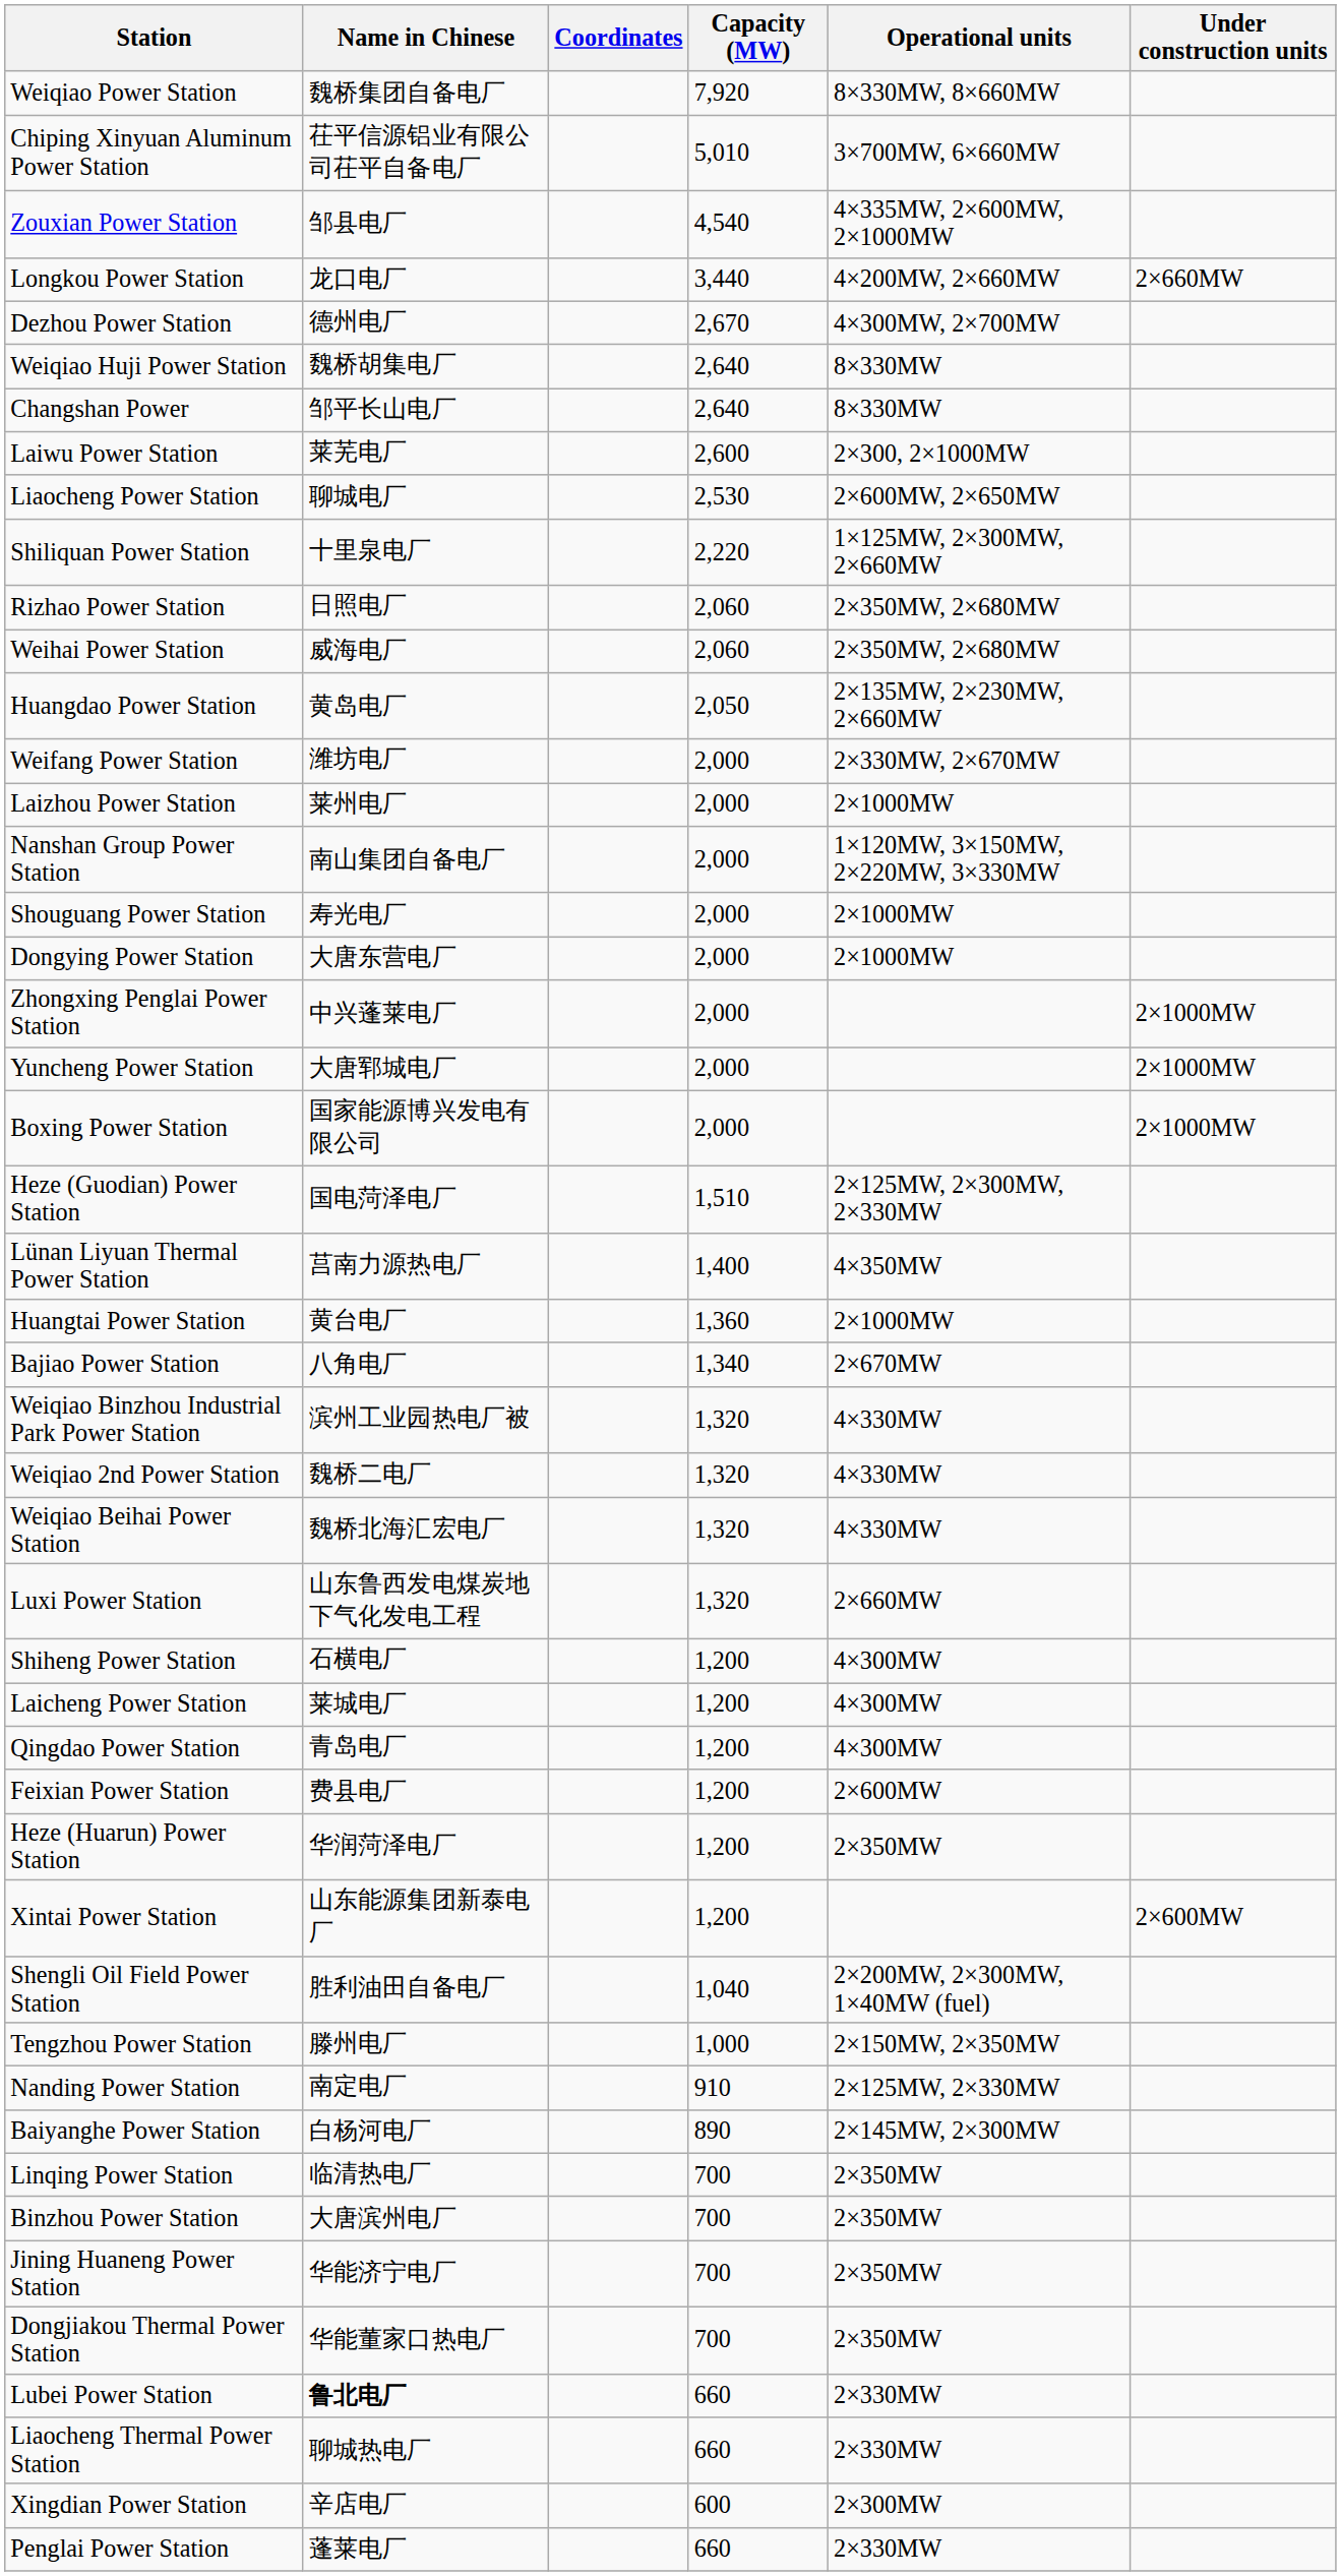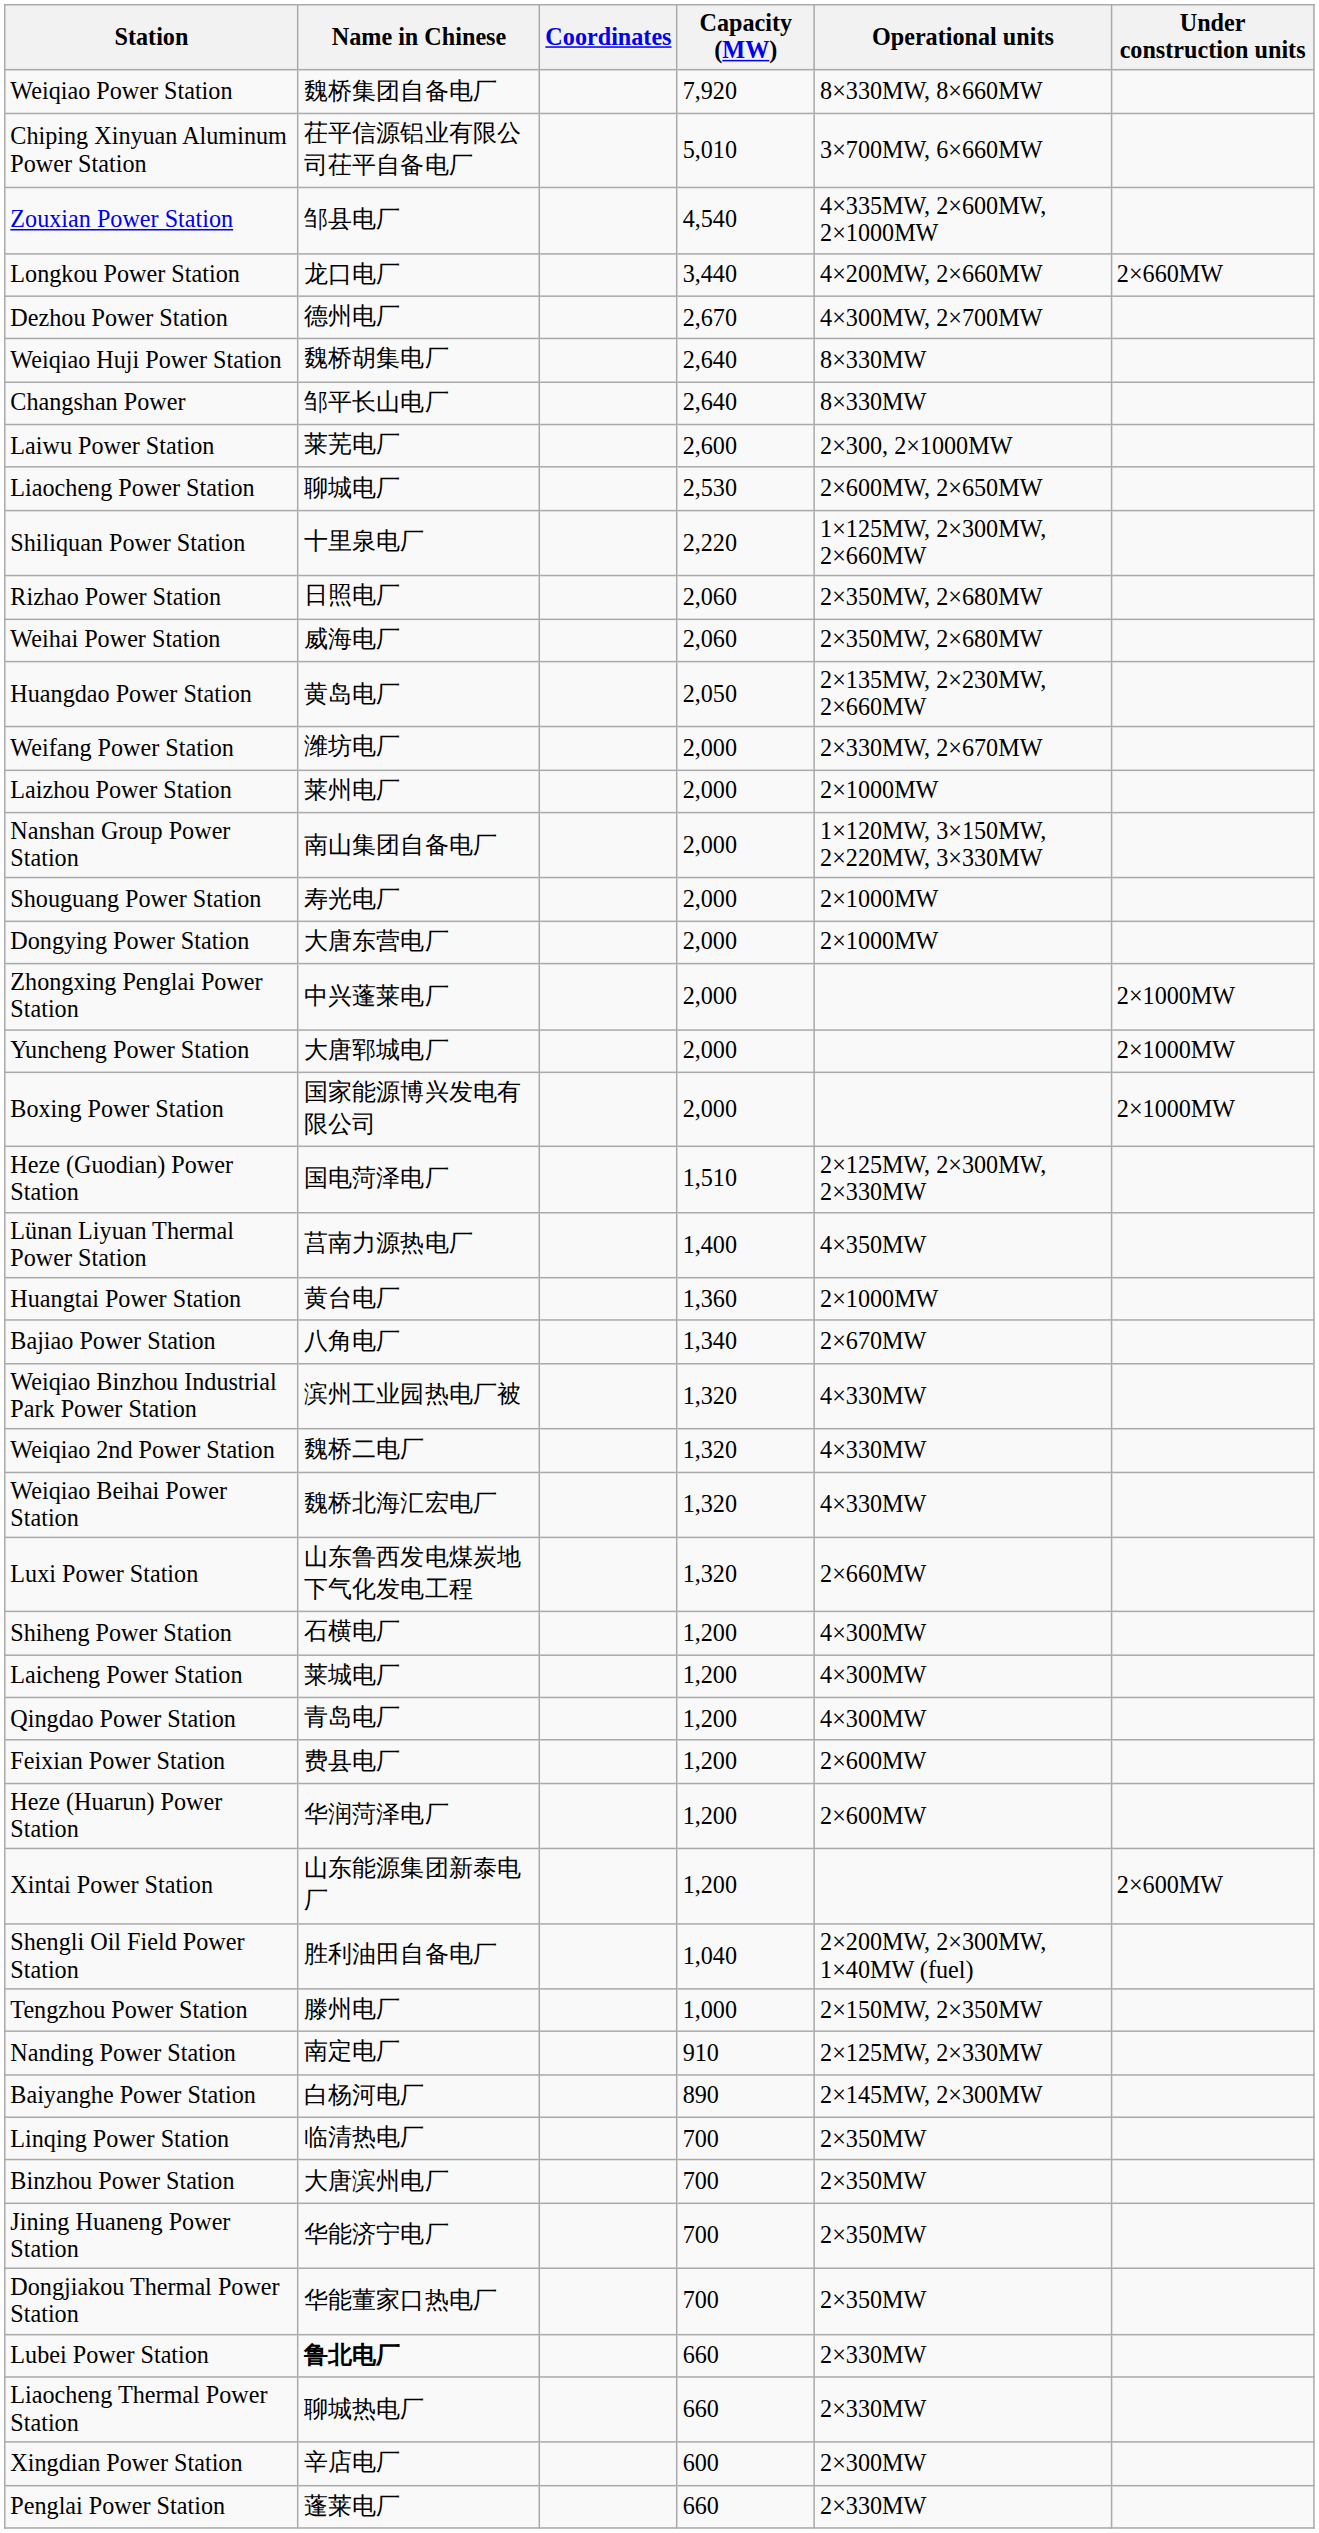 <table class="wikitable sortable">
 <tr>
 <th>Station</th>
 <th>Name in Chinese</th>
 <th><a href='#'>Coordinates</a></th>
 <th>Capacity (<a href='#'>MW</a>)</th>
 <th>Operational units</th>
 <th>Under construction units</th>
 </tr>
 <tr>
 <td>Weiqiao Power Station</td>
 <td>魏桥集团自备电厂</td>
 <td></td>
 <td>7,920</td>
 <td>8×330MW, 8×660MW</td>
 <td></td>
 </tr>
 <tr>
 <td>Chiping Xinyuan Aluminum Power Station</td>
 <td>茌平信源铝业有限公司茌平自备电厂</td>
 <td></td>
 <td>5,010</td>
 <td>3×700MW, 6×660MW</td>
 <td></td>
 </tr>
 <tr>
 <td><a href='#'>Zouxian Power Station</a></td>
 <td>邹县电厂</td>
 <td></td>
 <td>4,540</td>
 <td>4×335MW, 2×600MW, 2×1000MW</td>
 <td></td>
 </tr>
 <tr>
 <td>Longkou Power Station</td>
 <td>龙口电厂</td>
 <td></td>
 <td>3,440</td>
 <td>4×200MW, 2×660MW</td>
 <td>2×660MW</td>
 </tr>
 <tr>
 <td>Dezhou Power Station</td>
 <td>德州电厂</td>
 <td></td>
 <td>2,670</td>
 <td>4×300MW, 2×700MW</td>
 <td></td>
 </tr>
 <tr>
 <td>Weiqiao Huji Power Station</td>
 <td>魏桥胡集电厂</td>
 <td></td>
 <td>2,640</td>
 <td>8×330MW</td>
 <td></td>
 </tr>
 <tr>
 <td>Changshan Power</td>
 <td>邹平长山电厂</td>
 <td></td>
 <td>2,640</td>
 <td>8×330MW</td>
 <td></td>
 </tr>
 <tr>
 <td>Laiwu Power Station</td>
 <td>莱芜电厂</td>
 <td></td>
 <td>2,600</td>
 <td>2×300, 2×1000MW</td>
 <td></td>
 </tr>
 <tr>
 <td>Liaocheng Power Station</td>
 <td>聊城电厂</td>
 <td></td>
 <td>2,530</td>
 <td>2×600MW, 2×650MW</td>
 <td></td>
 </tr>
 <tr>
 <td>Shiliquan Power Station</td>
 <td>十里泉电厂</td>
 <td></td>
 <td>2,220</td>
 <td>1×125MW, 2×300MW, 2×660MW</td>
 <td></td>
 </tr>
 <tr>
 <td>Rizhao Power Station</td>
 <td>日照电厂</td>
 <td></td>
 <td>2,060</td>
 <td>2×350MW, 2×680MW</td>
 <td></td>
 </tr>
 <tr>
 <td>Weihai Power Station</td>
 <td>威海电厂</td>
 <td></td>
 <td>2,060</td>
 <td>2×350MW, 2×680MW</td>
 <td></td>
 </tr>
 <tr>
 <td>Huangdao Power Station</td>
 <td>黄岛电厂</td>
 <td></td>
 <td>2,050</td>
 <td>2×135MW, 2×230MW, 2×660MW</td>
 <td></td>
 </tr>
 <tr>
 <td>Weifang Power Station</td>
 <td>潍坊电厂</td>
 <td></td>
 <td>2,000</td>
 <td>2×330MW, 2×670MW</td>
 <td></td>
 </tr>
 <tr>
 <td>Laizhou Power Station</td>
 <td>莱州电厂</td>
 <td></td>
 <td>2,000</td>
 <td>2×1000MW</td>
 <td></td>
 </tr>
 <tr>
 <td>Nanshan Group Power Station</td>
 <td>南山集团自备电厂</td>
 <td></td>
 <td>2,000</td>
 <td>1×120MW, 3×150MW, 2×220MW, 3×330MW</td>
 <td></td>
 </tr>
 <tr>
 <td>Shouguang Power Station</td>
 <td>寿光电厂</td>
 <td></td>
 <td>2,000</td>
 <td>2×1000MW</td>
 <td></td>
 </tr>
 <tr>
 <td>Dongying Power Station</td>
 <td>大唐东营电厂</td>
 <td></td>
 <td>2,000</td>
 <td>2×1000MW</td>
 <td></td>
 </tr>
 <tr>
 <td>Zhongxing Penglai Power Station</td>
 <td>中兴蓬莱电厂</td>
 <td></td>
 <td>2,000</td>
 <td></td>
 <td>2×1000MW</td>
 </tr>
 <tr>
 <td>Yuncheng Power Station</td>
 <td>大唐郓城电厂</td>
 <td></td>
 <td>2,000</td>
 <td></td>
 <td>2×1000MW</td>
 </tr>
 <tr>
 <td>Boxing Power Station</td>
 <td>国家能源博兴发电有限公司</td>
 <td></td>
 <td>2,000</td>
 <td></td>
 <td>2×1000MW</td>
 </tr>
 <tr>
 <td>Heze (Guodian) Power Station</td>
 <td>国电菏泽电厂</td>
 <td></td>
 <td>1,510</td>
 <td>2×125MW, 2×300MW, 2×330MW</td>
 <td></td>
 </tr>
 <tr>
 <td>Lünan Liyuan Thermal Power Station</td>
 <td>莒南力源热电厂</td>
 <td></td>
 <td>1,400</td>
 <td>4×350MW</td>
 <td></td>
 </tr>
 <tr>
 <td>Huangtai Power Station</td>
 <td>黄台电厂</td>
 <td></td>
 <td>1,360</td>
 <td>2×1000MW</td>
 <td></td>
 </tr>
 <tr>
 <td>Bajiao Power Station</td>
 <td>八角电厂</td>
 <td></td>
 <td>1,340</td>
 <td>2×670MW</td>
 <td></td>
 </tr>
 <tr>
 <td>Weiqiao Binzhou Industrial Park Power Station</td>
 <td>滨州工业园热电厂被</td>
 <td></td>
 <td>1,320</td>
 <td>4×330MW</td>
 <td></td>
 </tr>
 <tr>
 <td>Weiqiao 2nd Power Station</td>
 <td>魏桥二电厂</td>
 <td></td>
 <td>1,320</td>
 <td>4×330MW</td>
 <td></td>
 </tr>
 <tr>
 <td>Weiqiao Beihai Power Station</td>
 <td>魏桥北海汇宏电厂</td>
 <td></td>
 <td>1,320</td>
 <td>4×330MW</td>
 <td></td>
 </tr>
 <tr>
 <td>Luxi Power Station</td>
 <td>山东鲁西发电煤炭地下气化发电工程</td>
 <td></td>
 <td>1,320</td>
 <td>2×660MW</td>
 <td></td>
 </tr>
 <tr>
 <td>Shiheng Power Station</td>
 <td>石横电厂</td>
 <td></td>
 <td>1,200</td>
 <td>4×300MW</td>
 <td></td>
 </tr>
 <tr>
 <td>Laicheng Power Station</td>
 <td>莱城电厂</td>
 <td></td>
 <td>1,200</td>
 <td>4×300MW</td>
 <td></td>
 </tr>
 <tr>
 <td>Qingdao Power Station</td>
 <td>青岛电厂</td>
 <td></td>
 <td>1,200</td>
 <td>4×300MW</td>
 <td></td>
 </tr>
 <tr>
 <td>Feixian Power Station</td>
 <td>费县电厂</td>
 <td></td>
 <td>1,200</td>
 <td>2×600MW</td>
 <td></td>
 </tr>
 <tr>
 <td>Heze (Huarun) Power Station</td>
 <td>华润菏泽电厂</td>
 <td></td>
 <td>1,200</td>
-<td>2×350MW</td>
+<td>2×600MW</td>
 <td></td>
 </tr>
 <tr>
 <td>Xintai Power Station</td>
 <td>山东能源集团新泰电厂</td>
 <td></td>
 <td>1,200</td>
 <td></td>
 <td>2×600MW</td>
 </tr>
 <tr>
 <td>Shengli Oil Field Power Station</td>
 <td>胜利油田自备电厂</td>
 <td></td>
 <td>1,040</td>
 <td>2×200MW, 2×300MW, 1×40MW (fuel)</td>
 <td></td>
 </tr>
 <tr>
 <td>Tengzhou Power Station</td>
 <td>滕州电厂</td>
 <td></td>
 <td>1,000</td>
 <td>2×150MW, 2×350MW</td>
 <td></td>
 </tr>
 <tr>
 <td>Nanding Power Station</td>
 <td>南定电厂</td>
 <td></td>
 <td>910</td>
 <td>2×125MW, 2×330MW</td>
 <td></td>
 </tr>
 <tr>
 <td>Baiyanghe Power Station</td>
 <td>白杨河电厂</td>
 <td></td>
 <td>890</td>
 <td>2×145MW, 2×300MW</td>
 <td></td>
 </tr>
 <tr>
 <td>Linqing Power Station</td>
 <td>临清热电厂</td>
 <td></td>
 <td>700</td>
 <td>2×350MW</td>
 <td></td>
 </tr>
 <tr>
 <td>Binzhou Power Station</td>
 <td>大唐滨州电厂</td>
 <td></td>
 <td>700</td>
 <td>2×350MW</td>
 <td></td>
 </tr>
 <tr>
 <td>Jining Huaneng Power Station</td>
 <td>华能济宁电厂</td>
 <td></td>
 <td>700</td>
 <td>2×350MW</td>
 <td></td>
 </tr>
 <tr>
 <td>Dongjiakou Thermal Power Station</td>
 <td>华能董家口热电厂</td>
 <td></td>
 <td>700</td>
 <td>2×350MW</td>
 <td></td>
 </tr>
 <tr>
 <td>Lubei Power Station</td>
 <td><strong>鲁北电厂</strong></td>
 <td></td>
 <td>660</td>
 <td>2×330MW</td>
 <td></td>
 </tr>
 <tr>
 <td>Liaocheng Thermal Power Station</td>
 <td>聊城热电厂</td>
 <td></td>
 <td>660</td>
 <td>2×330MW</td>
 <td></td>
 </tr>
 <tr>
 <td>Xingdian Power Station</td>
 <td>辛店电厂</td>
 <td></td>
 <td>600</td>
 <td>2×300MW</td>
 <td></td>
 </tr>
 <tr>
 <td>Penglai Power Station</td>
 <td>蓬莱电厂</td>
 <td></td>
 <td>660</td>
 <td>2×330MW</td>
 <td></td>
 </tr>
 </table>
